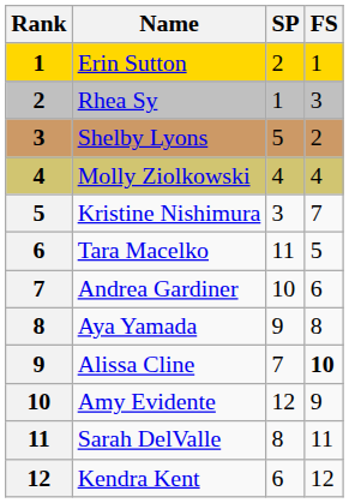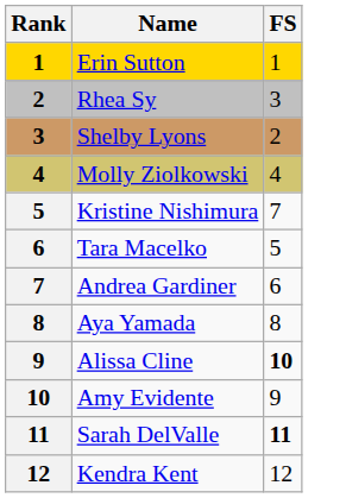 <table class="wikitable">
 <tr>
 <th>Rank</th>
 <th>Name</th>
-<th>SP</th>
 <th>FS</th>
 </tr>
 <tr bgcolor="gold">
 <td align="center"><strong>1</strong></td>
 <td><a href='#'>Erin Sutton</a></td>
-<td>2</td>
 <td>1</td>
 </tr>
 <tr bgcolor="silver">
 <td align="center"><strong>2</strong></td>
 <td><a href='#'>Rhea Sy</a></td>
-<td>1</td>
 <td>3</td>
 </tr>
 <tr bgcolor="cc9966">
 <td align="center"><strong>3</strong></td>
 <td><a href='#'>Shelby Lyons</a></td>
-<td>5</td>
 <td>2</td>
 </tr>
 <tr bgcolor="#d1c571">
 <td align="center"><strong>4</strong></td>
 <td><a href='#'>Molly Ziolkowski</a></td>
 <td>4</td>
-<td>4</td>
 </tr>
 <tr>
 <th>5</th>
 <td><a href='#'>Kristine Nishimura</a></td>
-<td>3</td>
 <td>7</td>
 </tr>
 <tr>
 <th>6</th>
 <td><a href='#'>Tara Macelko</a></td>
-<td>11</td>
 <td>5</td>
 </tr>
 <tr>
 <th>7</th>
 <td><a href='#'>Andrea Gardiner</a></td>
-<td>10</td>
 <td>6</td>
 </tr>
 <tr>
 <th>8</th>
 <td><a href='#'>Aya Yamada</a></td>
-<td>9</td>
 <td>8</td>
 </tr>
 <tr>
 <th>9</th>
 <td><a href='#'>Alissa Cline</a></td>
-<td>7</td>
 <td><strong>10</strong></td>
 </tr>
 <tr>
 <th>10</th>
 <td><a href='#'>Amy Evidente</a></td>
-<td>12</td>
 <td>9</td>
 </tr>
 <tr>
 <th>11</th>
 <td><a href='#'>Sarah DelValle</a></td>
-<td>8</td>
-<td>11</td>
+<td><strong>11</strong></td>
 </tr>
 <tr>
 <th>12</th>
 <td><a href='#'>Kendra Kent</a></td>
-<td>6</td>
 <td>12</td>
 </tr>
 </table>
